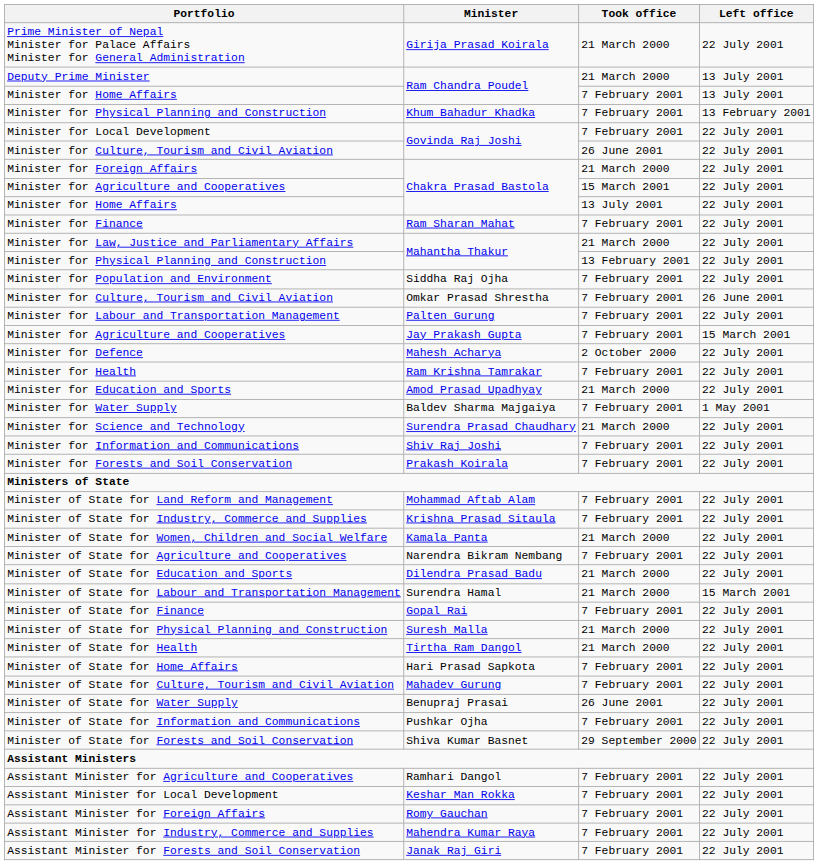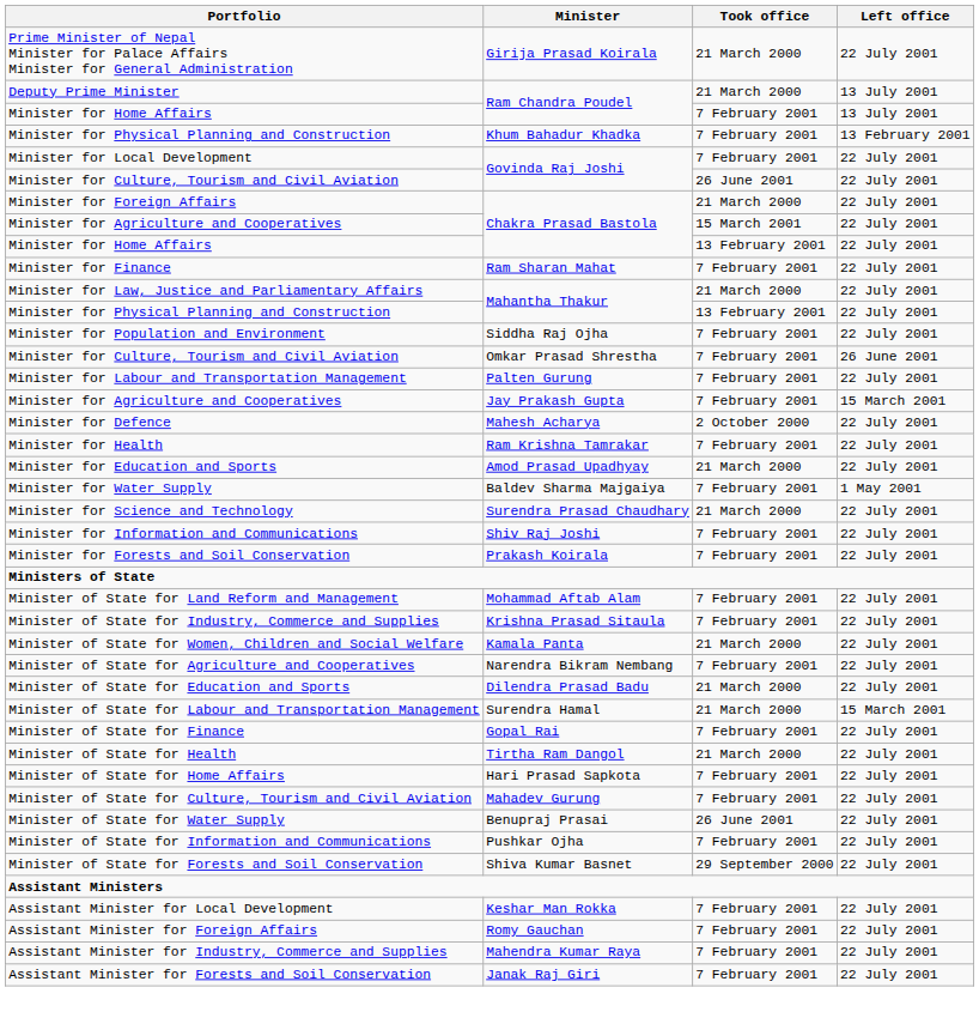 <table class="wikitable">
 <tr>
 <th>Portfolio</th>
 <th>Minister</th>
 <th>Took office</th>
 <th>Left office</th>
 </tr>
 <tr>
 <td><a href='#'>Prime Minister of Nepal</a><br>Minister for Palace Affairs<br>Minister for <a href='#'>General Administration</a></td>
 <td><a href='#'>Girija Prasad Koirala</a></td>
 <td>21 March 2000</td>
 <td>22 July 2001</td>
 </tr>
 <tr>
 <td><a href='#'>Deputy Prime Minister</a></td>
 <td rowspan="2"><a href='#'>Ram Chandra Poudel</a></td>
 <td>21 March 2000</td>
 <td>13 July 2001</td>
 </tr>
 <tr>
 <td>Minister for <a href='#'>Home Affairs</a></td>
 <td>7 February 2001</td>
 <td>13 July 2001</td>
 </tr>
 <tr>
 <td>Minister for <a href='#'>Physical Planning and Construction</a></td>
 <td><a href='#'>Khum Bahadur Khadka</a></td>
 <td>7 February 2001</td>
 <td>13 February 2001</td>
 </tr>
 <tr>
 <td>Minister for Local Development</td>
 <td rowspan="2"><a href='#'>Govinda Raj Joshi</a></td>
 <td>7 February 2001</td>
 <td>22 July 2001</td>
 </tr>
 <tr>
 <td>Minister for <a href='#'>Culture, Tourism and Civil Aviation</a></td>
 <td>26 June 2001</td>
 <td>22 July 2001</td>
 </tr>
 <tr>
 <td>Minister for <a href='#'>Foreign Affairs</a></td>
 <td rowspan="3"><a href='#'>Chakra Prasad Bastola</a></td>
 <td>21 March 2000</td>
 <td>22 July 2001</td>
 </tr>
 <tr>
 <td>Minister for <a href='#'>Agriculture and Cooperatives</a></td>
 <td>15 March 2001</td>
 <td>22 July 2001</td>
 </tr>
 <tr>
 <td>Minister for <a href='#'>Home Affairs</a></td>
-<td>13 July 2001</td>
+<td>13 February 2001</td>
 <td>22 July 2001</td>
 </tr>
 <tr>
 <td>Minister for <a href='#'>Finance</a></td>
 <td><a href='#'>Ram Sharan Mahat</a></td>
 <td>7 February 2001</td>
 <td>22 July 2001</td>
 </tr>
 <tr>
 <td>Minister for <a href='#'>Law, Justice and Parliamentary Affairs</a></td>
 <td rowspan="2"><a href='#'>Mahantha Thakur</a></td>
 <td>21 March 2000</td>
 <td>22 July 2001</td>
 </tr>
 <tr>
 <td>Minister for <a href='#'>Physical Planning and Construction</a></td>
 <td>13 February 2001</td>
 <td>22 July 2001</td>
 </tr>
 <tr>
 <td>Minister for <a href='#'>Population and Environment</a></td>
 <td>Siddha Raj Ojha</td>
 <td>7 February 2001</td>
 <td>22 July 2001</td>
 </tr>
 <tr>
 <td>Minister for <a href='#'>Culture, Tourism and Civil Aviation</a></td>
 <td>Omkar Prasad Shrestha</td>
 <td>7 February 2001</td>
 <td>26 June 2001</td>
 </tr>
 <tr>
 <td>Minister for <a href='#'>Labour and Transportation Management</a></td>
 <td><a href='#'>Palten Gurung</a></td>
 <td>7 February 2001</td>
 <td>22 July 2001</td>
 </tr>
 <tr>
 <td>Minister for <a href='#'>Agriculture and Cooperatives</a></td>
 <td><a href='#'>Jay Prakash Gupta</a></td>
 <td>7 February 2001</td>
 <td>15 March 2001</td>
 </tr>
 <tr>
 <td>Minister for <a href='#'>Defence</a></td>
 <td><a href='#'>Mahesh Acharya</a></td>
 <td>2 October 2000</td>
 <td>22 July 2001</td>
 </tr>
 <tr>
 <td>Minister for <a href='#'>Health</a></td>
 <td><a href='#'>Ram Krishna Tamrakar</a></td>
 <td>7 February 2001</td>
 <td>22 July 2001</td>
 </tr>
 <tr>
 <td>Minister for <a href='#'>Education and Sports</a></td>
 <td><a href='#'>Amod Prasad Upadhyay</a></td>
 <td>21 March 2000</td>
 <td>22 July 2001</td>
 </tr>
 <tr>
 <td>Minister for <a href='#'>Water Supply</a></td>
 <td>Baldev Sharma Majgaiya</td>
 <td>7 February 2001</td>
 <td>1 May 2001</td>
 </tr>
 <tr>
 <td>Minister for <a href='#'>Science and Technology</a></td>
 <td><a href='#'>Surendra Prasad Chaudhary</a></td>
 <td>21 March 2000</td>
 <td>22 July 2001</td>
 </tr>
 <tr>
 <td>Minister for <a href='#'>Information and Communications</a></td>
 <td><a href='#'>Shiv Raj Joshi</a></td>
 <td>7 February 2001</td>
 <td>22 July 2001</td>
 </tr>
 <tr>
 <td>Minister for <a href='#'>Forests and Soil Conservation</a></td>
 <td><a href='#'>Prakash Koirala</a></td>
 <td>7 February 2001</td>
 <td>22 July 2001</td>
 </tr>
 <tr>
 <td colspan="4"><strong>Ministers of State</strong></td>
 </tr>
 <tr>
 <td>Minister of State for <a href='#'>Land Reform and Management</a></td>
 <td><a href='#'>Mohammad Aftab Alam</a></td>
 <td>7 February 2001</td>
 <td>22 July 2001</td>
 </tr>
 <tr>
 <td>Minister of State for <a href='#'>Industry, Commerce and Supplies</a></td>
 <td><a href='#'>Krishna Prasad Sitaula</a></td>
 <td>7 February 2001</td>
 <td>22 July 2001</td>
 </tr>
 <tr>
 <td>Minister of State for <a href='#'>Women, Children and Social Welfare</a></td>
 <td><a href='#'>Kamala Panta</a></td>
 <td>21 March 2000</td>
 <td>22 July 2001</td>
 </tr>
 <tr>
 <td>Minister of State for <a href='#'>Agriculture and Cooperatives</a></td>
 <td>Narendra Bikram Nembang</td>
 <td>7 February 2001</td>
 <td>22 July 2001</td>
 </tr>
 <tr>
 <td>Minister of State for <a href='#'>Education and Sports</a></td>
 <td><a href='#'>Dilendra Prasad Badu</a></td>
 <td>21 March 2000</td>
 <td>22 July 2001</td>
 </tr>
 <tr>
 <td>Minister of State for <a href='#'>Labour and Transportation Management</a></td>
 <td>Surendra Hamal</td>
 <td>21 March 2000</td>
 <td>15 March 2001</td>
 </tr>
 <tr>
 <td>Minister of State for <a href='#'>Finance</a></td>
 <td><a href='#'>Gopal Rai</a></td>
 <td>7 February 2001</td>
 <td>22 July 2001</td>
 </tr>
 <tr>
-<td>Minister of State for <a href='#'>Physical Planning and Construction</a></td>
-<td><a href='#'>Suresh Malla</a></td>
-<td>21 March 2000</td>
-<td>22 July 2001</td>
-</tr>
-<tr>
 <td>Minister of State for <a href='#'>Health</a></td>
 <td><a href='#'>Tirtha Ram Dangol</a></td>
 <td>21 March 2000</td>
 <td>22 July 2001</td>
 </tr>
 <tr>
 <td>Minister of State for <a href='#'>Home Affairs</a></td>
 <td>Hari Prasad Sapkota</td>
 <td>7 February 2001</td>
 <td>22 July 2001</td>
 </tr>
 <tr>
 <td>Minister of State for <a href='#'>Culture, Tourism and Civil Aviation</a></td>
 <td><a href='#'>Mahadev Gurung</a></td>
 <td>7 February 2001</td>
 <td>22 July 2001</td>
 </tr>
 <tr>
 <td>Minister of State for <a href='#'>Water Supply</a></td>
 <td>Benupraj Prasai</td>
 <td>26 June 2001</td>
 <td>22 July 2001</td>
 </tr>
 <tr>
 <td>Minister of State for <a href='#'>Information and Communications</a></td>
 <td>Pushkar Ojha</td>
 <td>7 February 2001</td>
 <td>22 July 2001</td>
 </tr>
 <tr>
 <td>Minister of State for <a href='#'>Forests and Soil Conservation</a></td>
 <td>Shiva Kumar Basnet</td>
 <td>29 September 2000</td>
 <td>22 July 2001</td>
 </tr>
 <tr>
 <td colspan="4"><strong>Assistant Ministers</strong></td>
 </tr>
 <tr>
-<td>Assistant Minister for <a href='#'>Agriculture and Cooperatives</a></td>
-<td>Ramhari Dangol</td>
-<td>7 February 2001</td>
-<td>22 July 2001</td>
-</tr>
-<tr>
 <td>Assistant Minister for Local Development</td>
 <td><a href='#'>Keshar Man Rokka</a></td>
 <td>7 February 2001</td>
 <td>22 July 2001</td>
 </tr>
 <tr>
 <td>Assistant Minister for <a href='#'>Foreign Affairs</a></td>
 <td><a href='#'>Romy Gauchan</a></td>
 <td>7 February 2001</td>
 <td>22 July 2001</td>
 </tr>
 <tr>
 <td>Assistant Minister for <a href='#'>Industry, Commerce and Supplies</a></td>
 <td><a href='#'>Mahendra Kumar Raya</a></td>
 <td>7 February 2001</td>
 <td>22 July 2001</td>
 </tr>
 <tr>
 <td>Assistant Minister for <a href='#'>Forests and Soil Conservation</a></td>
 <td><a href='#'>Janak Raj Giri</a></td>
 <td>7 February 2001</td>
 <td>22 July 2001</td>
 </tr>
 </table>
